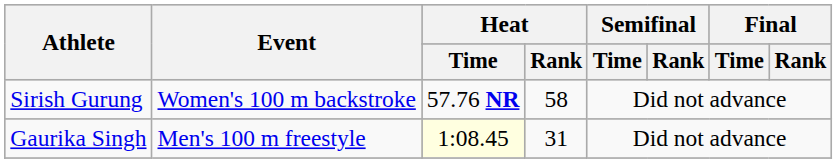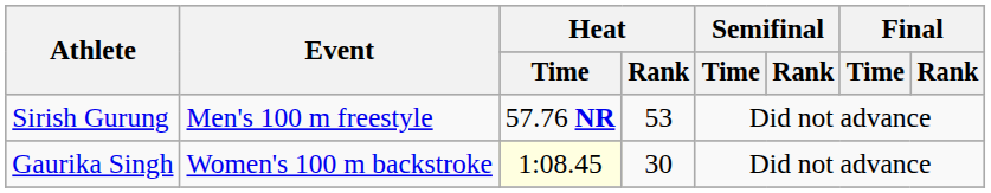 <table class=wikitable style="font-size:90%">
 <tr>
 <th rowspan="2">Athlete</th>
 <th rowspan="2">Event</th>
 <th colspan="2">Heat</th>
 <th colspan="2">Semifinal</th>
 <th colspan="2">Final</th>
 </tr>
 <tr style="font-size:95%">
 <th>Time</th>
 <th>Rank</th>
 <th>Time</th>
 <th>Rank</th>
 <th>Time</th>
 <th>Rank</th>
 </tr>
 <tr align=center>
 <td align=left><a href='#'>Sirish Gurung</a></td>
-<td align=left><a href='#'>Women's 100 m backstroke</a></td>
+<td align=left><a href='#'>Men's 100 m freestyle</a></td>
 <td>57.76 <strong><a href='#'>NR</a></strong></td>
-<td>58</td>
+<td>53</td>
 <td colspan=4>Did not advance</td>
 </tr>
 <tr align=center>
 <td align=left><a href='#'>Gaurika Singh</a></td>
-<td align=left><a href='#'>Men's 100 m freestyle</a></td>
+<td align=left><a href='#'>Women's 100 m backstroke</a></td>
 <td style="background: lightyellow;">1:08.45</td>
-<td>31</td>
+<td>30</td>
 <td colspan=4>Did not advance</td>
 </tr>
 </table>
